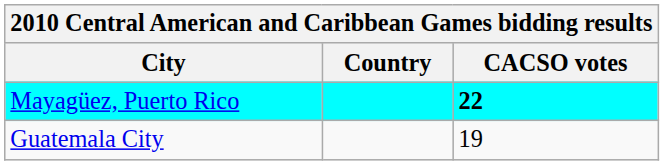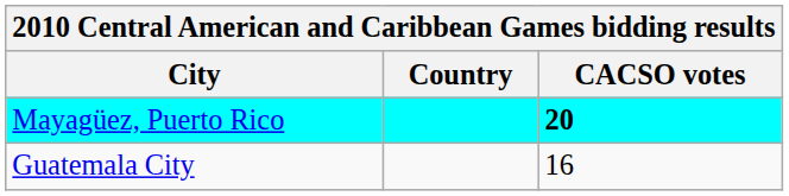 <table class="wikitable">
 <tr>
 <th colspan="7">2010 Central American and Caribbean Games bidding results</th>
 </tr>
 <tr>
 <th>City</th>
 <th>Country</th>
 <th>CACSO votes</th>
 </tr>
 <tr style="background:#0ff;">
 <td><a href='#'>Mayagüez, Puerto Rico</a></td>
 <td></td>
-<td><strong>22</strong></td>
+<td><strong>20</strong></td>
 </tr>
 <tr>
 <td><a href='#'>Guatemala City</a></td>
 <td></td>
-<td>19</td>
+<td>16</td>
 </tr>
 </table>
